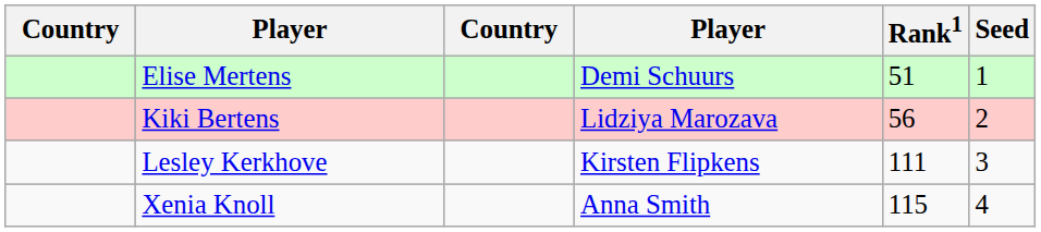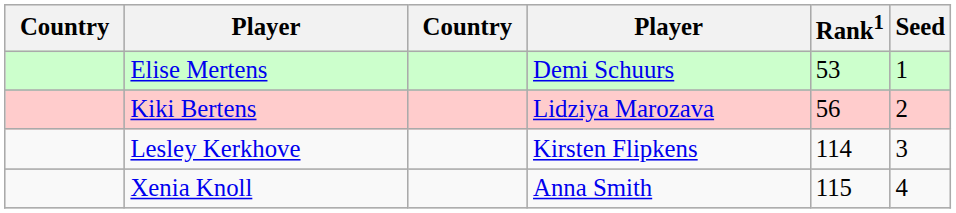 <table class="sortable wikitable">
 <tr>
 <th width="70">Country</th>
 <th width="175">Player</th>
 <th width="70">Country</th>
 <th width="175">Player</th>
 <th>Rank<sup>1</sup></th>
 <th>Seed</th>
 </tr>
 <tr style="background:#cfc;">
 <td></td>
 <td><a href='#'>Elise Mertens</a></td>
 <td></td>
 <td><a href='#'>Demi Schuurs</a></td>
-<td>51</td>
+<td>53</td>
 <td>1</td>
 </tr>
 <tr style="background:#fcc;">
 <td></td>
 <td><a href='#'>Kiki Bertens</a></td>
 <td></td>
 <td><a href='#'>Lidziya Marozava</a></td>
 <td>56</td>
 <td>2</td>
 </tr>
 <tr>
 <td></td>
 <td><a href='#'>Lesley Kerkhove</a></td>
 <td></td>
 <td><a href='#'>Kirsten Flipkens</a></td>
-<td>111</td>
+<td>114</td>
 <td>3</td>
 </tr>
 <tr>
 <td></td>
 <td><a href='#'>Xenia Knoll</a></td>
 <td></td>
 <td><a href='#'>Anna Smith</a></td>
 <td>115</td>
 <td>4</td>
 </tr>
 </table>
